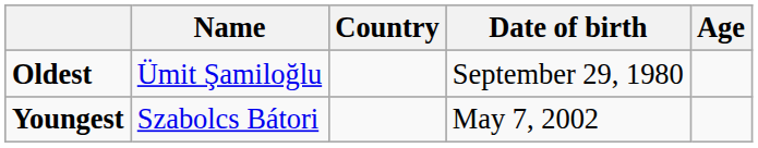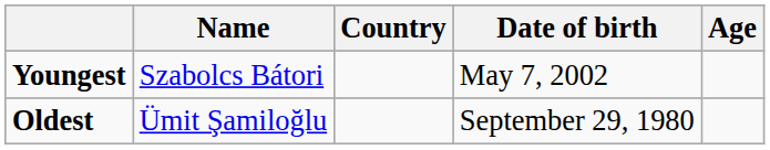 <table class="wikitable">
 <tr>
 <th></th>
 <th>Name</th>
 <th>Country</th>
 <th>Date of birth</th>
 <th>Age</th>
 </tr>
 <tr>
+<td><strong>Youngest</strong></td>
+<td><a href='#'>Szabolcs Bátori</a></td>
+<td></td>
+<td>May 7, 2002</td>
+<td></td>
+</tr>
+<tr>
 <td><strong>Oldest</strong></td>
 <td><a href='#'>Ümit Şamiloğlu</a></td>
 <td></td>
 <td>September 29, 1980</td>
 <td></td>
 </tr>
-<tr>
-<td><strong>Youngest</strong></td>
-<td><a href='#'>Szabolcs Bátori</a></td>
-<td></td>
-<td>May 7, 2002</td>
-<td></td>
-</tr>
 </table>
